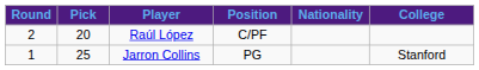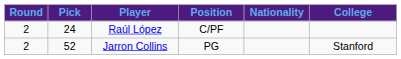 <table class="wikitable sortable sortable">
 <tr>
 <th style="background:#4D1A7F; color:#5DADEC" width="10%">Round</th>
 <th style="background:#4D1A7F; color:#5DADEC" width="10%">Pick</th>
 <th style="background:#4D1A7F; color:#5DADEC" width="20%">Player</th>
 <th style="background:#4D1A7F; color:#5DADEC" width="15%">Position</th>
 <th style="background:#4D1A7F; color:#5DADEC" width="15%">Nationality</th>
 <th style="background:#4D1A7F; color:#5DADEC" width="20%">College</th>
 </tr>
 <tr style="text-align: center">
 <td>2</td>
-<td>20</td>
+<td>24</td>
 <td><a href='#'>Raúl López</a></td>
 <td>C/PF</td>
 <td></td>
 <td></td>
 </tr>
 <tr style="text-align: center">
-<td>1</td>
-<td>25</td>
+<td>2</td>
+<td>52</td>
 <td><a href='#'>Jarron Collins</a></td>
 <td>PG</td>
 <td></td>
 <td>Stanford</td>
 </tr>
 </table>
